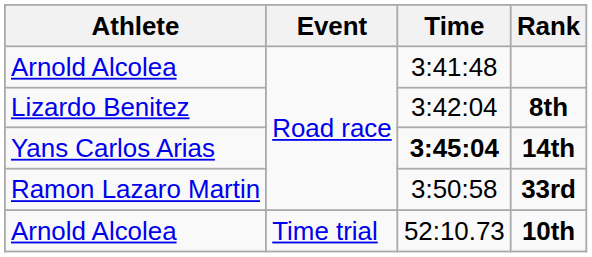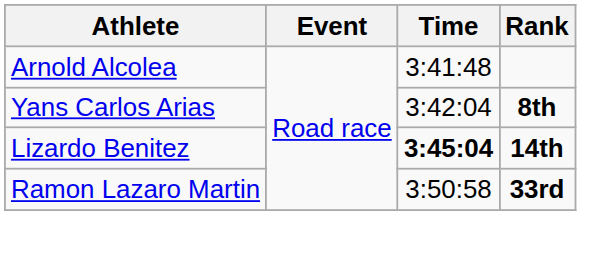 <table class="wikitable" style="font-size:90%">
 <tr>
 <th>Athlete</th>
 <th>Event</th>
 <th>Time</th>
 <th>Rank</th>
 </tr>
 <tr>
 <td><a href='#'>Arnold Alcolea</a></td>
 <td align=center rowspan=4><a href='#'>Road race</a></td>
 <td align=center>3:41:48</td>
 <td align=center></td>
 </tr>
 <tr>
-<td><a href='#'>Lizardo Benitez</a></td>
+<td><a href='#'>Yans Carlos Arias</a></td>
 <td align=center>3:42:04</td>
 <td align=center><strong>8th</strong></td>
 </tr>
 <tr>
-<td><a href='#'>Yans Carlos Arias</a></td>
+<td><a href='#'>Lizardo Benitez</a></td>
 <td align=center><strong>3:45:04</strong></td>
 <td align=center><strong>14th</strong></td>
 </tr>
 <tr>
 <td><a href='#'>Ramon Lazaro Martin</a></td>
 <td align=center>3:50:58</td>
 <td align=center><strong>33rd</strong></td>
 </tr>
-<tr>
-<td><a href='#'>Arnold Alcolea</a></td>
-<td><a href='#'>Time trial</a></td>
-<td align=center>52:10.73</td>
-<td align=center><strong>10th</strong></td>
-</tr>
 </table>
